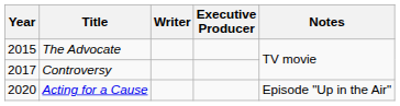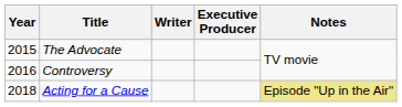 <table class="wikitable">
 <tr>
 <th>Year</th>
 <th>Title</th>
 <th>Writer</th>
 <th>Executive<br>Producer</th>
 <th>Notes</th>
 </tr>
 <tr>
 <td>2015</td>
 <td><em>The Advocate</em></td>
 <td></td>
 <td></td>
 <td rowspan=2>TV movie</td>
 </tr>
 <tr>
-<td>2017</td>
+<td>2016</td>
 <td><em>Controversy</em></td>
 <td></td>
 <td></td>
 </tr>
 <tr>
-<td>2020</td>
+<td>2018</td>
 <td><em><a href='#'>Acting for a Cause</a></em></td>
 <td></td>
 <td></td>
-<td>Episode "Up in the Air"</td>
+<td style="background: khaki;">Episode "Up in the Air"</td>
 </tr>
 </table>
